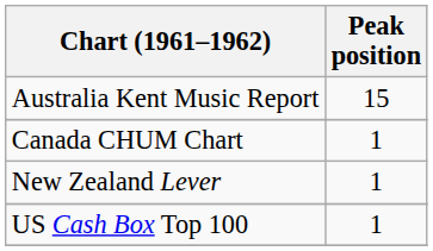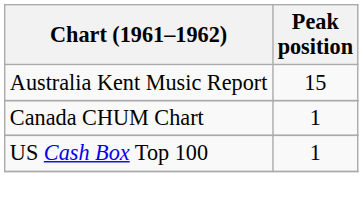 <table class="wikitable sortable">
 <tr>
 <th>Chart (1961–1962)</th>
 <th>Peak<br>position</th>
 </tr>
 <tr>
 <td>Australia Kent Music Report</td>
 <td style="text-align:center;">15</td>
 </tr>
 <tr>
 </tr>
 <tr>
 </tr>
 <tr>
 <td>Canada CHUM Chart</td>
 <td style="text-align:center;">1</td>
 </tr>
 <tr>
-<td>New Zealand <em>Lever</em></td>
-<td style="text-align:center;">1</td>
-</tr>
-<tr>
 </tr>
 <tr>
 </tr>
 <tr>
 </tr>
 <tr>
 <td>US <em><a href='#'>Cash Box</a></em> Top 100</td>
 <td style="text-align:center;">1</td>
 </tr>
 <tr>
 </tr>
 </table>
